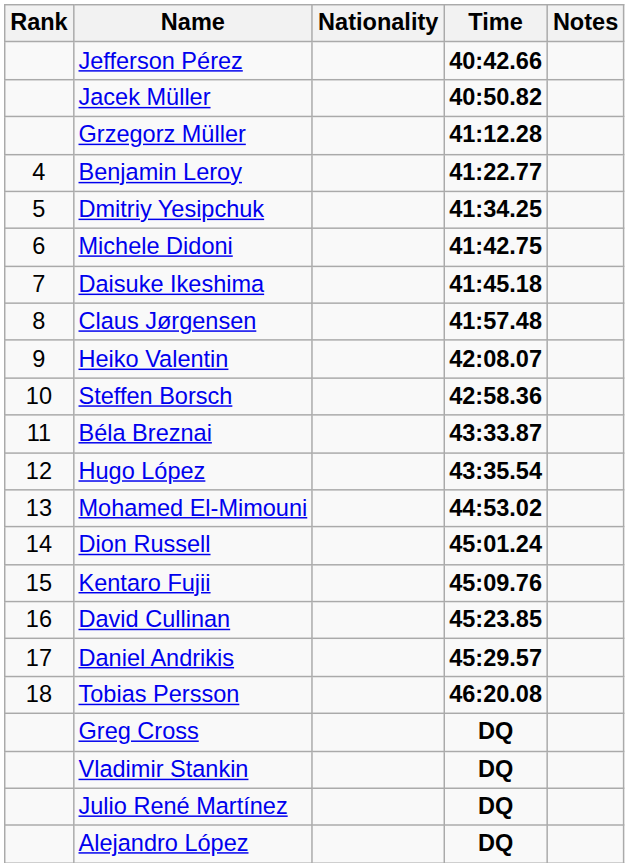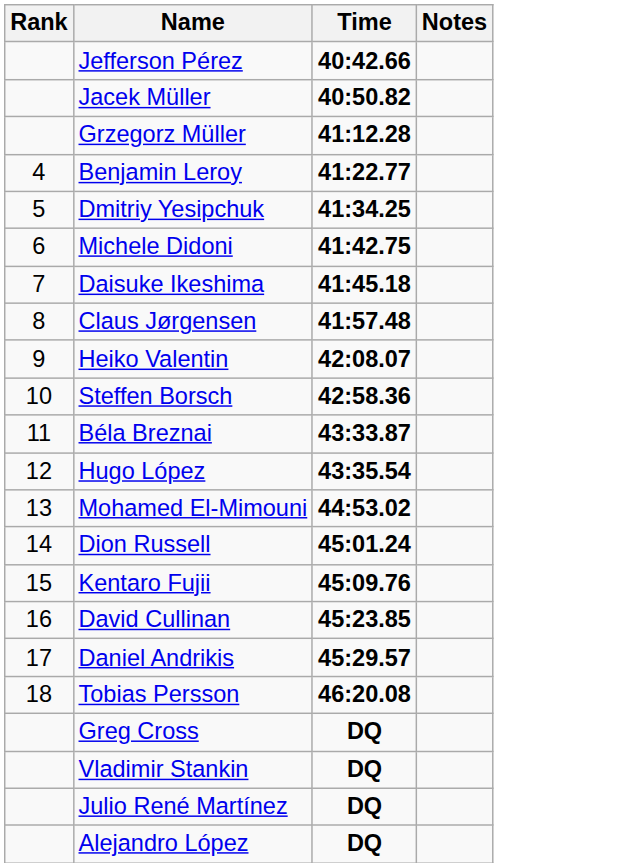 <table class="wikitable sortable" style="text-align:center">
 <tr>
 <th>Rank</th>
 <th>Name</th>
-<th>Nationality</th>
 <th>Time</th>
 <th>Notes</th>
 </tr>
 <tr>
 <td></td>
 <td align=left><a href='#'>Jefferson Pérez</a></td>
-<td align=left></td>
 <td><strong>40:42.66</strong></td>
 <td></td>
 </tr>
 <tr>
 <td></td>
 <td align=left><a href='#'>Jacek Müller</a></td>
-<td align=left></td>
 <td><strong>40:50.82</strong></td>
 <td></td>
 </tr>
 <tr>
 <td></td>
 <td align=left><a href='#'>Grzegorz Müller</a></td>
-<td align=left></td>
 <td><strong>41:12.28</strong></td>
 <td></td>
 </tr>
 <tr>
 <td>4</td>
 <td align=left><a href='#'>Benjamin Leroy</a></td>
-<td align=left></td>
 <td><strong>41:22.77</strong></td>
 <td></td>
 </tr>
 <tr>
 <td>5</td>
 <td align=left><a href='#'>Dmitriy Yesipchuk</a></td>
-<td align=left></td>
 <td><strong>41:34.25</strong></td>
 <td></td>
 </tr>
 <tr>
 <td>6</td>
 <td align=left><a href='#'>Michele Didoni</a></td>
-<td align=left></td>
 <td><strong>41:42.75</strong></td>
 <td></td>
 </tr>
 <tr>
 <td>7</td>
 <td align=left><a href='#'>Daisuke Ikeshima</a></td>
-<td align=left></td>
 <td><strong>41:45.18</strong></td>
 <td></td>
 </tr>
 <tr>
 <td>8</td>
 <td align=left><a href='#'>Claus Jørgensen</a></td>
-<td align=left></td>
 <td><strong>41:57.48</strong></td>
 <td></td>
 </tr>
 <tr>
 <td>9</td>
 <td align=left><a href='#'>Heiko Valentin</a></td>
-<td align=left></td>
 <td><strong>42:08.07</strong></td>
 <td></td>
 </tr>
 <tr>
 <td>10</td>
 <td align=left><a href='#'>Steffen Borsch</a></td>
-<td align=left></td>
 <td><strong>42:58.36</strong></td>
 <td></td>
 </tr>
 <tr>
 <td>11</td>
 <td align=left><a href='#'>Béla Breznai</a></td>
-<td align=left></td>
 <td><strong>43:33.87</strong></td>
 <td></td>
 </tr>
 <tr>
 <td>12</td>
 <td align=left><a href='#'>Hugo López</a></td>
-<td align=left></td>
 <td><strong>43:35.54</strong></td>
 <td></td>
 </tr>
 <tr>
 <td>13</td>
 <td align=left><a href='#'>Mohamed El-Mimouni</a></td>
-<td align=left></td>
 <td><strong>44:53.02</strong></td>
 <td></td>
 </tr>
 <tr>
 <td>14</td>
 <td align=left><a href='#'>Dion Russell</a></td>
-<td align=left></td>
 <td><strong>45:01.24</strong></td>
 <td></td>
 </tr>
 <tr>
 <td>15</td>
 <td align=left><a href='#'>Kentaro Fujii</a></td>
-<td align=left></td>
 <td><strong>45:09.76</strong></td>
 <td></td>
 </tr>
 <tr>
 <td>16</td>
 <td align=left><a href='#'>David Cullinan</a></td>
-<td align=left></td>
 <td><strong>45:23.85</strong></td>
 <td></td>
 </tr>
 <tr>
 <td>17</td>
 <td align=left><a href='#'>Daniel Andrikis</a></td>
-<td align=left></td>
 <td><strong>45:29.57</strong></td>
 <td></td>
 </tr>
 <tr>
 <td>18</td>
 <td align=left><a href='#'>Tobias Persson</a></td>
-<td align=left></td>
 <td><strong>46:20.08</strong></td>
 <td></td>
 </tr>
 <tr>
 <td></td>
 <td align=left><a href='#'>Greg Cross</a></td>
-<td align=left></td>
 <td><strong>DQ</strong></td>
 <td></td>
 </tr>
 <tr>
 <td></td>
 <td align=left><a href='#'>Vladimir Stankin</a></td>
-<td align=left></td>
 <td><strong>DQ</strong></td>
 <td></td>
 </tr>
 <tr>
 <td></td>
 <td align=left><a href='#'>Julio René Martínez</a></td>
-<td align=left></td>
 <td><strong>DQ</strong></td>
 <td></td>
 </tr>
 <tr>
 <td></td>
 <td align=left><a href='#'>Alejandro López</a></td>
-<td align=left></td>
 <td><strong>DQ</strong></td>
 <td></td>
 </tr>
 </table>
